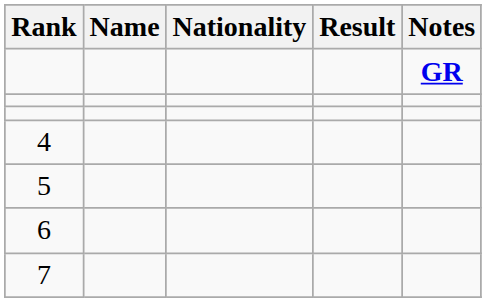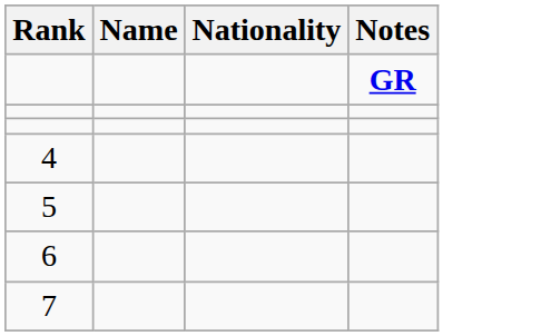 <table class="wikitable sortable" style="text-align:center">
 <tr>
 <th>Rank</th>
 <th>Name</th>
 <th>Nationality</th>
-<th>Result</th>
 <th>Notes</th>
 </tr>
 <tr>
 <td></td>
 <td align=left></td>
 <td align=left></td>
-<td></td>
 <td><strong><a href='#'>GR</a></strong></td>
 </tr>
 <tr>
 <td></td>
 <td align=left></td>
 <td align=left></td>
 <td></td>
-<td></td>
 </tr>
 <tr>
 <td></td>
 <td align=left></td>
 <td align=left></td>
-<td></td>
 <td></td>
 </tr>
 <tr>
 <td>4</td>
 <td align=left></td>
 <td align=left></td>
 <td></td>
-<td></td>
 </tr>
 <tr>
 <td>5</td>
 <td align=left></td>
 <td align=left></td>
-<td></td>
 <td></td>
 </tr>
 <tr>
 <td>6</td>
 <td align=left></td>
 <td align=left></td>
 <td></td>
-<td></td>
 </tr>
 <tr>
 <td>7</td>
 <td align=left></td>
 <td align=left></td>
 <td></td>
-<td></td>
 </tr>
 </table>
